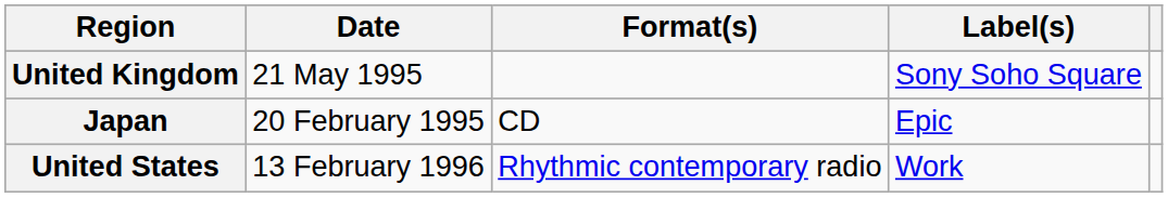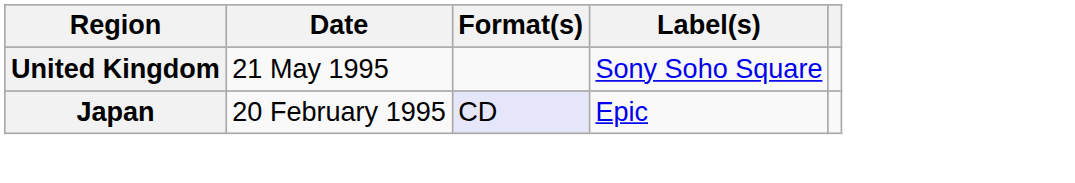 <table class="wikitable plainrowheaders">
 <tr>
 <th scope="col">Region</th>
 <th scope="col">Date</th>
 <th scope="col">Format(s)</th>
 <th scope="col">Label(s)</th>
 <th scope="col"></th>
 </tr>
 <tr>
 <th scope="row">United Kingdom</th>
 <td>21 May 1995</td>
 <td></td>
 <td><a href='#'>Sony Soho Square</a></td>
 <td></td>
 </tr>
 <tr>
 <th scope="row">Japan</th>
 <td>20 February 1995</td>
-<td>CD</td>
+<td style="background: lavender;">CD</td>
 <td><a href='#'>Epic</a></td>
 <td></td>
 </tr>
-<tr>
-<th scope="row">United States</th>
-<td>13 February 1996</td>
-<td><a href='#'>Rhythmic contemporary</a> radio</td>
-<td><a href='#'>Work</a></td>
-<td></td>
-</tr>
 </table>
